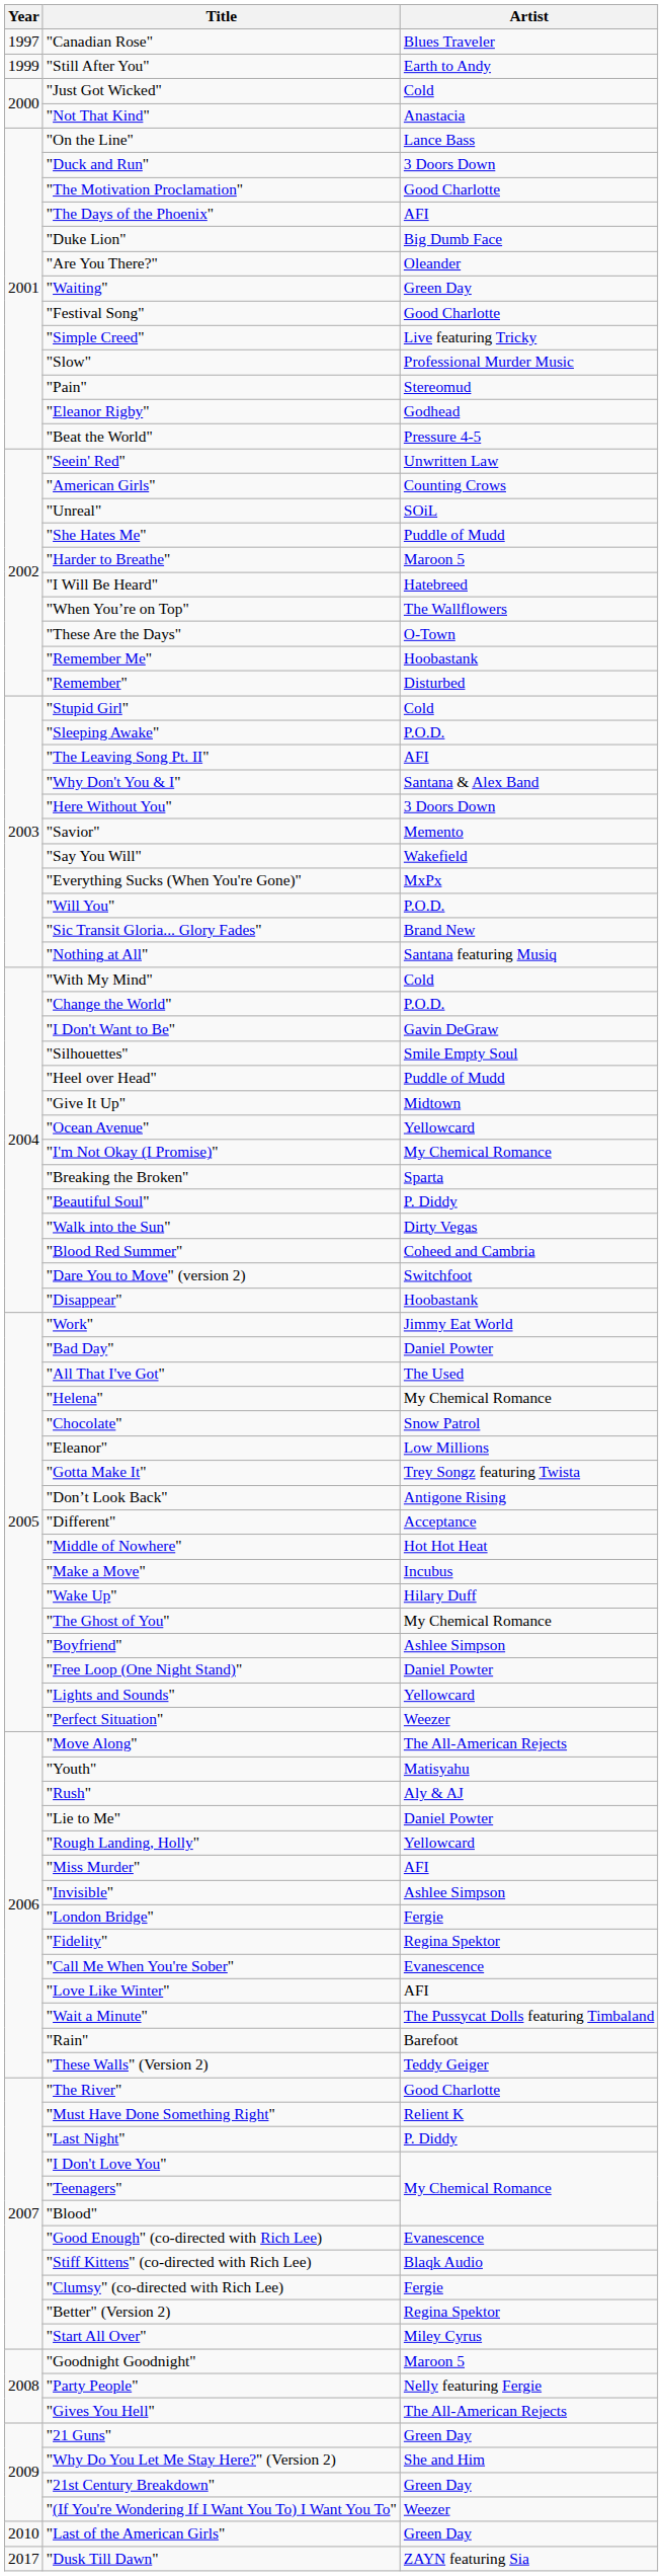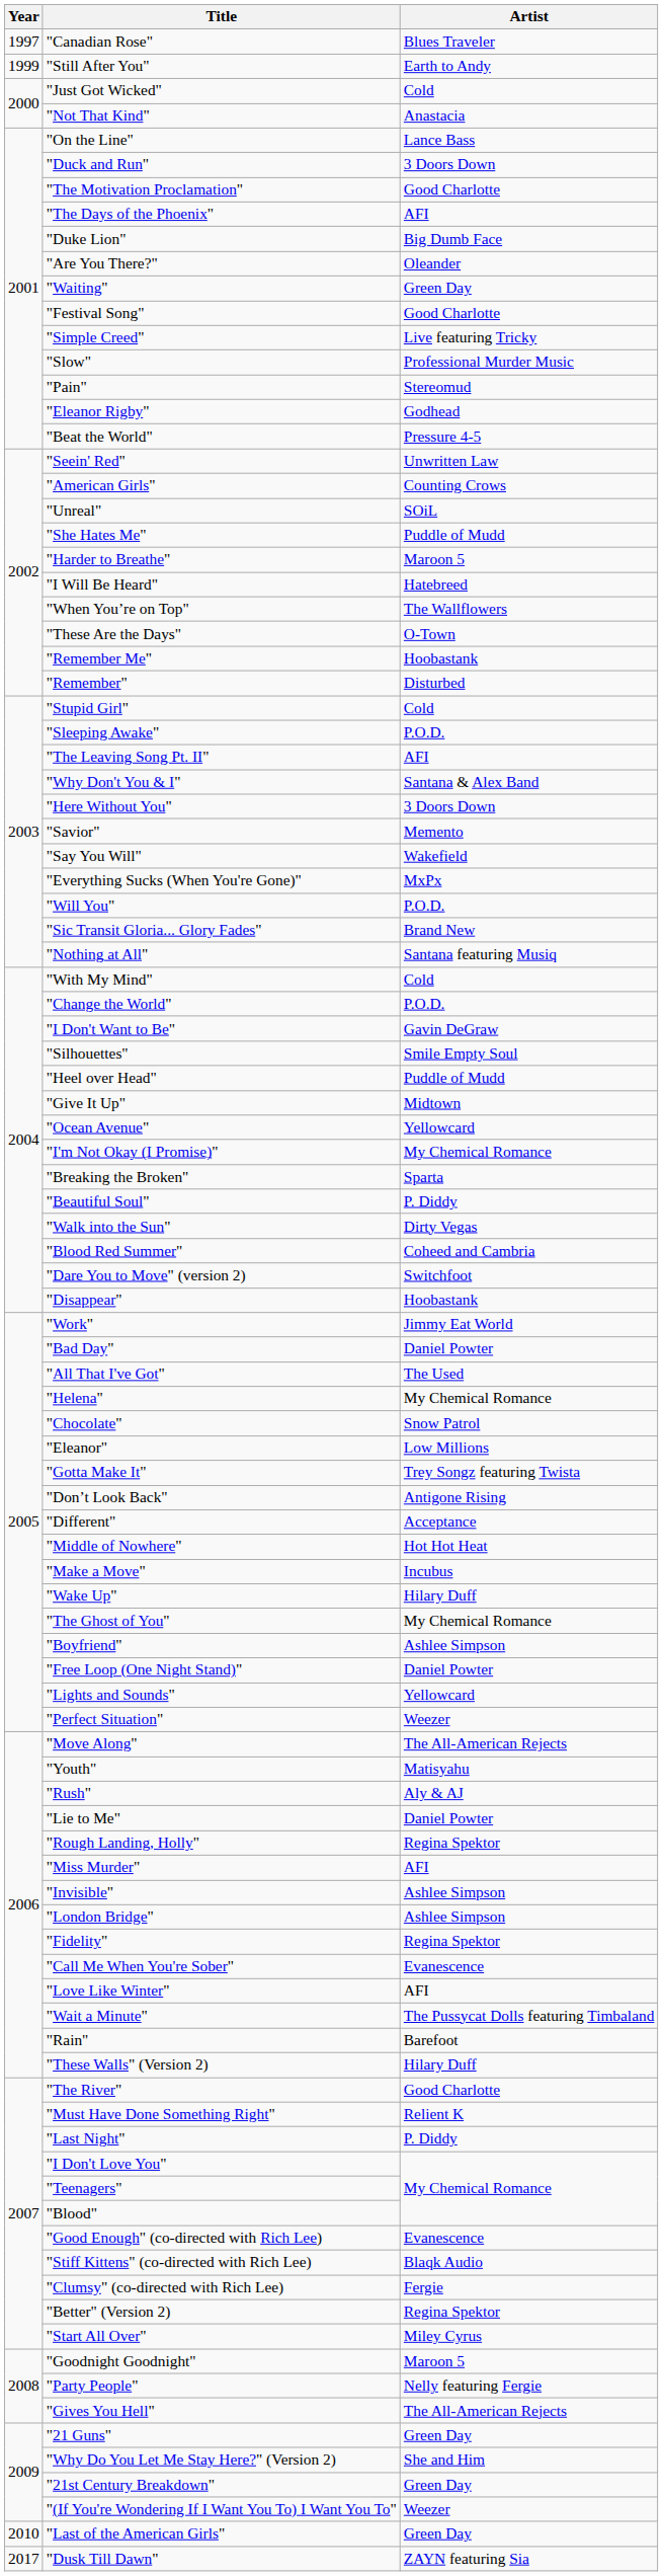 <table class="wikitable sortable">
 <tr>
 <th>Year</th>
 <th>Title</th>
 <th>Artist</th>
 </tr>
 <tr>
 <td>1997</td>
 <td>"Canadian Rose"</td>
 <td><a href='#'>Blues Traveler</a></td>
 </tr>
 <tr>
 <td>1999</td>
 <td>"Still After You"</td>
 <td><a href='#'>Earth to Andy</a></td>
 </tr>
 <tr>
 <td rowspan=2>2000</td>
 <td>"Just Got Wicked"</td>
 <td><a href='#'>Cold</a></td>
 </tr>
 <tr>
 <td>"<a href='#'>Not That Kind</a>"</td>
 <td><a href='#'>Anastacia</a></td>
 </tr>
 <tr>
 <td rowspan=13>2001</td>
 <td>"On the Line"</td>
 <td><a href='#'>Lance Bass</a></td>
 </tr>
 <tr>
 <td>"<a href='#'>Duck and Run</a>"</td>
 <td><a href='#'>3 Doors Down</a></td>
 </tr>
 <tr>
 <td>"<a href='#'>The Motivation Proclamation</a>"</td>
 <td><a href='#'>Good Charlotte</a></td>
 </tr>
 <tr>
 <td>"<a href='#'>The Days of the Phoenix</a>"</td>
 <td><a href='#'>AFI</a></td>
 </tr>
 <tr>
 <td>"Duke Lion"</td>
 <td><a href='#'>Big Dumb Face</a></td>
 </tr>
 <tr>
 <td>"Are You There?"</td>
 <td><a href='#'>Oleander</a></td>
 </tr>
 <tr>
 <td>"<a href='#'>Waiting</a>"</td>
 <td><a href='#'>Green Day</a></td>
 </tr>
 <tr>
 <td>"Festival Song"</td>
 <td><a href='#'>Good Charlotte</a></td>
 </tr>
 <tr>
 <td>"<a href='#'>Simple Creed</a>"</td>
 <td><a href='#'>Live</a> featuring <a href='#'>Tricky</a></td>
 </tr>
 <tr>
 <td>"Slow"</td>
 <td><a href='#'>Professional Murder Music</a></td>
 </tr>
 <tr>
 <td>"Pain"</td>
 <td><a href='#'>Stereomud</a></td>
 </tr>
 <tr>
 <td>"<a href='#'>Eleanor Rigby</a>"</td>
 <td><a href='#'>Godhead</a></td>
 </tr>
 <tr>
 <td>"Beat the World"</td>
 <td><a href='#'>Pressure 4-5</a></td>
 </tr>
 <tr>
 <td rowspan=10>2002</td>
 <td>"<a href='#'>Seein' Red</a>"</td>
 <td><a href='#'>Unwritten Law</a></td>
 </tr>
 <tr>
 <td>"<a href='#'>American Girls</a>"</td>
 <td><a href='#'>Counting Crows</a></td>
 </tr>
 <tr>
 <td>"Unreal"</td>
 <td><a href='#'>SOiL</a></td>
 </tr>
 <tr>
 <td>"<a href='#'>She Hates Me</a>"</td>
 <td><a href='#'>Puddle of Mudd</a></td>
 </tr>
 <tr>
 <td>"<a href='#'>Harder to Breathe</a>"</td>
 <td><a href='#'>Maroon 5</a></td>
 </tr>
 <tr>
 <td>"I Will Be Heard"</td>
 <td><a href='#'>Hatebreed</a></td>
 </tr>
 <tr>
 <td>"When You’re on Top"</td>
 <td><a href='#'>The Wallflowers</a></td>
 </tr>
 <tr>
 <td>"These Are the Days"</td>
 <td><a href='#'>O-Town</a></td>
 </tr>
 <tr>
 <td>"<a href='#'>Remember Me</a>"</td>
 <td><a href='#'>Hoobastank</a></td>
 </tr>
 <tr>
 <td>"<a href='#'>Remember</a>"</td>
 <td><a href='#'>Disturbed</a></td>
 </tr>
 <tr>
 <td rowspan=11>2003</td>
 <td>"<a href='#'>Stupid Girl</a>"</td>
 <td><a href='#'>Cold</a></td>
 </tr>
 <tr>
 <td>"<a href='#'>Sleeping Awake</a>"</td>
 <td><a href='#'>P.O.D.</a></td>
 </tr>
 <tr>
 <td>"<a href='#'>The Leaving Song Pt. II</a>"</td>
 <td><a href='#'>AFI</a></td>
 </tr>
 <tr>
 <td>"<a href='#'>Why Don't You & I</a>"</td>
 <td><a href='#'>Santana</a> & <a href='#'>Alex Band</a></td>
 </tr>
 <tr>
 <td>"<a href='#'>Here Without You</a>"</td>
 <td><a href='#'>3 Doors Down</a></td>
 </tr>
 <tr>
 <td>"Savior"</td>
 <td><a href='#'>Memento</a></td>
 </tr>
 <tr>
 <td>"Say You Will"</td>
 <td><a href='#'>Wakefield</a></td>
 </tr>
 <tr>
 <td>"Everything Sucks (When You're Gone)"</td>
 <td><a href='#'>MxPx</a></td>
 </tr>
 <tr>
 <td>"<a href='#'>Will You</a>"</td>
 <td><a href='#'>P.O.D.</a></td>
 </tr>
 <tr>
 <td>"<a href='#'>Sic Transit Gloria... Glory Fades</a>"</td>
 <td><a href='#'>Brand New</a></td>
 </tr>
 <tr>
 <td>"<a href='#'>Nothing at All</a>"</td>
 <td><a href='#'>Santana</a> featuring <a href='#'>Musiq</a></td>
 </tr>
 <tr>
 <td rowspan=14>2004</td>
 <td>"With My Mind"</td>
 <td><a href='#'>Cold</a></td>
 </tr>
 <tr>
 <td>"<a href='#'>Change the World</a>"</td>
 <td><a href='#'>P.O.D.</a></td>
 </tr>
 <tr>
 <td>"<a href='#'>I Don't Want to Be</a>"</td>
 <td><a href='#'>Gavin DeGraw</a></td>
 </tr>
 <tr>
 <td>"Silhouettes"</td>
 <td><a href='#'>Smile Empty Soul</a></td>
 </tr>
 <tr>
 <td>"Heel over Head"</td>
 <td><a href='#'>Puddle of Mudd</a></td>
 </tr>
 <tr>
 <td>"Give It Up"</td>
 <td><a href='#'>Midtown</a></td>
 </tr>
 <tr>
 <td>"<a href='#'>Ocean Avenue</a>"</td>
 <td><a href='#'>Yellowcard</a></td>
 </tr>
 <tr>
 <td>"<a href='#'>I'm Not Okay (I Promise)</a>"</td>
 <td><a href='#'>My Chemical Romance</a></td>
 </tr>
 <tr>
 <td>"Breaking the Broken"</td>
 <td><a href='#'>Sparta</a></td>
 </tr>
 <tr>
 <td>"<a href='#'>Beautiful Soul</a>"</td>
 <td><a href='#'>P. Diddy</a></td>
 </tr>
 <tr>
 <td>"<a href='#'>Walk into the Sun</a>"</td>
 <td><a href='#'>Dirty Vegas</a></td>
 </tr>
 <tr>
 <td>"<a href='#'>Blood Red Summer</a>"</td>
 <td><a href='#'>Coheed and Cambria</a></td>
 </tr>
 <tr>
 <td>"<a href='#'>Dare You to Move</a>" (version 2)</td>
 <td><a href='#'>Switchfoot</a></td>
 </tr>
 <tr>
 <td>"<a href='#'>Disappear</a>"</td>
 <td><a href='#'>Hoobastank</a></td>
 </tr>
 <tr>
 <td rowspan=17>2005</td>
 <td>"<a href='#'>Work</a>"</td>
 <td><a href='#'>Jimmy Eat World</a></td>
 </tr>
 <tr>
 <td>"<a href='#'>Bad Day</a>"</td>
 <td><a href='#'>Daniel Powter</a></td>
 </tr>
 <tr>
 <td>"<a href='#'>All That I've Got</a>"</td>
 <td><a href='#'>The Used</a></td>
 </tr>
 <tr>
 <td>"<a href='#'>Helena</a>"</td>
 <td>My Chemical Romance</td>
 </tr>
 <tr>
 <td>"<a href='#'>Chocolate</a>"</td>
 <td><a href='#'>Snow Patrol</a></td>
 </tr>
 <tr>
 <td>"Eleanor"</td>
 <td><a href='#'>Low Millions</a></td>
 </tr>
 <tr>
 <td>"<a href='#'>Gotta Make It</a>"</td>
 <td><a href='#'>Trey Songz</a> featuring <a href='#'>Twista</a></td>
 </tr>
 <tr>
 <td>"Don’t Look Back"</td>
 <td><a href='#'>Antigone Rising</a></td>
 </tr>
 <tr>
 <td>"Different"</td>
 <td><a href='#'>Acceptance</a></td>
 </tr>
 <tr>
 <td>"<a href='#'>Middle of Nowhere</a>"</td>
 <td><a href='#'>Hot Hot Heat</a></td>
 </tr>
 <tr>
 <td>"<a href='#'>Make a Move</a>"</td>
 <td><a href='#'>Incubus</a></td>
 </tr>
 <tr>
 <td>"<a href='#'>Wake Up</a>"</td>
 <td><a href='#'>Hilary Duff</a></td>
 </tr>
 <tr>
 <td>"<a href='#'>The Ghost of You</a>"</td>
 <td>My Chemical Romance</td>
 </tr>
 <tr>
 <td>"<a href='#'>Boyfriend</a>"</td>
 <td><a href='#'>Ashlee Simpson</a></td>
 </tr>
 <tr>
 <td>"<a href='#'>Free Loop (One Night Stand)</a>"</td>
 <td><a href='#'>Daniel Powter</a></td>
 </tr>
 <tr>
 <td>"<a href='#'>Lights and Sounds</a>"</td>
 <td><a href='#'>Yellowcard</a></td>
 </tr>
 <tr>
 <td>"<a href='#'>Perfect Situation</a>"</td>
 <td><a href='#'>Weezer</a></td>
 </tr>
 <tr>
 <td rowspan=14>2006</td>
 <td>"<a href='#'>Move Along</a>"</td>
 <td><a href='#'>The All-American Rejects</a></td>
 </tr>
 <tr>
 <td>"Youth"</td>
 <td><a href='#'>Matisyahu</a></td>
 </tr>
 <tr>
 <td>"<a href='#'>Rush</a>"</td>
 <td><a href='#'>Aly & AJ</a></td>
 </tr>
 <tr>
 <td>"Lie to Me"</td>
 <td><a href='#'>Daniel Powter</a></td>
 </tr>
 <tr>
 <td>"<a href='#'>Rough Landing, Holly</a>"</td>
-<td><a href='#'>Yellowcard</a></td>
+<td><a href='#'>Regina Spektor</a></td>
 </tr>
 <tr>
 <td>"<a href='#'>Miss Murder</a>"</td>
 <td><a href='#'>AFI</a></td>
 </tr>
 <tr>
 <td>"<a href='#'>Invisible</a>"</td>
 <td><a href='#'>Ashlee Simpson</a></td>
 </tr>
 <tr>
 <td>"<a href='#'>London Bridge</a>"</td>
-<td><a href='#'>Fergie</a></td>
+<td><a href='#'>Ashlee Simpson</a></td>
 </tr>
 <tr>
 <td>"<a href='#'>Fidelity</a>"</td>
 <td><a href='#'>Regina Spektor</a></td>
 </tr>
 <tr>
 <td>"<a href='#'>Call Me When You're Sober</a>"</td>
 <td><a href='#'>Evanescence</a></td>
 </tr>
 <tr>
 <td>"<a href='#'>Love Like Winter</a>"</td>
 <td>AFI</td>
 </tr>
 <tr>
 <td>"<a href='#'>Wait a Minute</a>"</td>
 <td><a href='#'>The Pussycat Dolls</a> featuring <a href='#'>Timbaland</a></td>
 </tr>
 <tr>
 <td>"Rain"</td>
 <td>Barefoot</td>
 </tr>
 <tr>
 <td>"<a href='#'>These Walls</a>" (Version 2)</td>
-<td><a href='#'>Teddy Geiger</a></td>
+<td><a href='#'>Hilary Duff</a></td>
 </tr>
 <tr>
 <td rowspan=11>2007</td>
 <td>"<a href='#'>The River</a>"</td>
 <td><a href='#'>Good Charlotte</a></td>
 </tr>
 <tr>
 <td>"<a href='#'>Must Have Done Something Right</a>"</td>
 <td><a href='#'>Relient K</a></td>
 </tr>
 <tr>
 <td>"<a href='#'>Last Night</a>"</td>
 <td><a href='#'>P. Diddy</a></td>
 </tr>
 <tr>
 <td>"<a href='#'>I Don't Love You</a>"</td>
 <td rowspan=3><a href='#'>My Chemical Romance</a></td>
 </tr>
 <tr>
 <td>"<a href='#'>Teenagers</a>"</td>
 </tr>
 <tr>
 <td>"Blood"</td>
 </tr>
 <tr>
 <td>"<a href='#'>Good Enough</a>" (co-directed with <a href='#'>Rich Lee</a>)</td>
 <td><a href='#'>Evanescence</a></td>
 </tr>
 <tr>
 <td>"<a href='#'>Stiff Kittens</a>" (co-directed with Rich Lee)</td>
 <td><a href='#'>Blaqk Audio</a></td>
 </tr>
 <tr>
 <td>"<a href='#'>Clumsy</a>" (co-directed with Rich Lee)</td>
 <td><a href='#'>Fergie</a></td>
 </tr>
 <tr>
 <td>"Better" (Version 2)</td>
 <td><a href='#'>Regina Spektor</a></td>
 </tr>
 <tr>
 <td>"<a href='#'>Start All Over</a>"</td>
 <td><a href='#'>Miley Cyrus</a></td>
 </tr>
 <tr>
 <td rowspan=3>2008</td>
 <td>"Goodnight Goodnight"</td>
 <td><a href='#'>Maroon 5</a></td>
 </tr>
 <tr>
 <td>"<a href='#'>Party People</a>"</td>
 <td><a href='#'>Nelly</a> featuring <a href='#'>Fergie</a></td>
 </tr>
 <tr>
 <td>"<a href='#'>Gives You Hell</a>"</td>
 <td><a href='#'>The All-American Rejects</a></td>
 </tr>
 <tr>
 <td rowspan=4>2009</td>
 <td>"<a href='#'>21 Guns</a>"</td>
 <td><a href='#'>Green Day</a></td>
 </tr>
 <tr>
 <td>"<a href='#'>Why Do You Let Me Stay Here?</a>" (Version 2)</td>
 <td><a href='#'>She and Him</a></td>
 </tr>
 <tr>
 <td>"<a href='#'>21st Century Breakdown</a>"</td>
 <td><a href='#'>Green Day</a></td>
 </tr>
 <tr>
 <td>"<a href='#'>(If You're Wondering If I Want You To) I Want You To</a>"</td>
 <td><a href='#'>Weezer</a></td>
 </tr>
 <tr>
 <td>2010</td>
 <td>"<a href='#'>Last of the American Girls</a>"</td>
 <td><a href='#'>Green Day</a></td>
 </tr>
 <tr>
 <td>2017</td>
 <td>"<a href='#'>Dusk Till Dawn</a>"</td>
 <td><a href='#'>ZAYN</a> featuring <a href='#'>Sia</a></td>
 </tr>
 </table>
